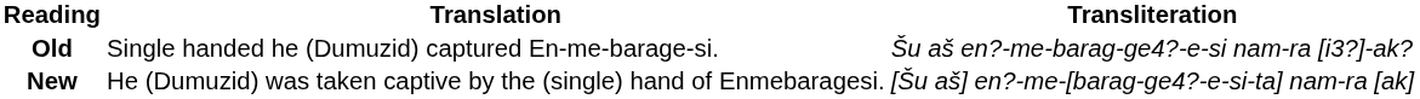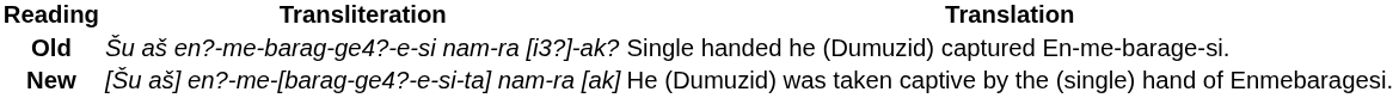 <table>
 <tr>
 <th>Reading</th>
+<th>Transliteration</th>
 <th>Translation</th>
-<th>Transliteration</th>
 </tr>
 <tr>
 <th>Old</th>
+<td><em>Šu aš en?-me-barag-ge4?-e-si nam-ra [i3?]-ak?</em></td>
 <td>Single handed he (Dumuzid) captured En-me-barage-si.</td>
-<td><em>Šu aš en?-me-barag-ge4?-e-si nam-ra [i3?]-ak?</em></td>
 </tr>
 <tr>
 <th>New</th>
+<td><em>[Šu aš] en?-me-[barag-ge4?-e-si-ta] nam-ra [ak]</em></td>
 <td>He (Dumuzid) was taken captive by the (single) hand of Enmebaragesi.</td>
-<td><em>[Šu aš] en?-me-[barag-ge4?-e-si-ta] nam-ra [ak]</em></td>
 </tr>
 </table>
